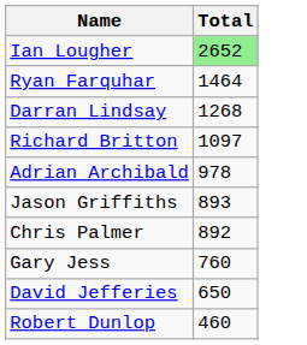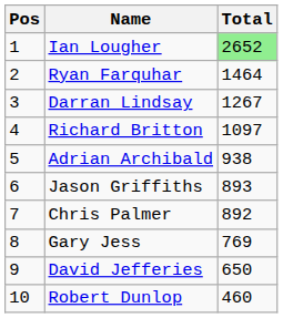 <table class="wikitable" border="1">
 <tr>
+<th>Pos</th>
 <th>Name</th>
 <th>Total</th>
 </tr>
 <tr>
+<td>1</td>
 <td><a href='#'>Ian Lougher</a></td>
 <td style="background: lightgreen;">2652</td>
 </tr>
 <tr>
+<td>2</td>
 <td><a href='#'>Ryan Farquhar</a></td>
 <td>1464</td>
 </tr>
 <tr>
+<td>3</td>
 <td><a href='#'>Darran Lindsay</a></td>
-<td>1268</td>
+<td>1267</td>
 </tr>
 <tr>
+<td>4</td>
 <td><a href='#'>Richard Britton</a></td>
 <td>1097</td>
 </tr>
 <tr>
+<td>5</td>
 <td><a href='#'>Adrian Archibald</a></td>
-<td>978</td>
+<td>938</td>
 </tr>
 <tr>
+<td>6</td>
 <td>Jason Griffiths</td>
 <td>893</td>
 </tr>
 <tr>
+<td>7</td>
 <td>Chris Palmer</td>
 <td>892</td>
 </tr>
 <tr>
+<td>8</td>
 <td>Gary Jess</td>
-<td>760</td>
+<td>769</td>
 </tr>
 <tr>
+<td>9</td>
 <td><a href='#'>David Jefferies</a></td>
 <td>650</td>
 </tr>
 <tr>
+<td>10</td>
 <td><a href='#'>Robert Dunlop</a></td>
 <td>460</td>
 </tr>
 </table>
